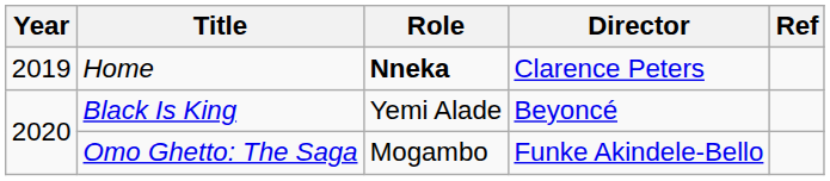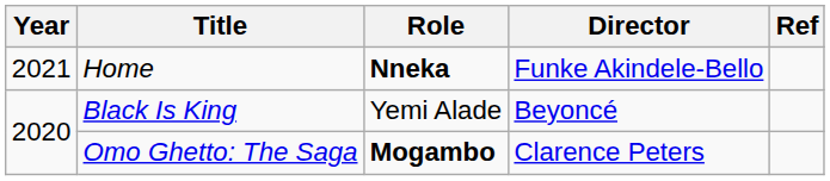 <table class="wikitable">
 <tr>
 <th>Year</th>
 <th>Title</th>
 <th>Role</th>
 <th>Director</th>
 <th>Ref</th>
 </tr>
 <tr>
-<td>2019</td>
+<td>2021</td>
 <td><em>Home</em></td>
 <td><strong>Nneka</strong></td>
-<td><a href='#'>Clarence Peters</a></td>
+<td><a href='#'>Funke Akindele-Bello</a></td>
 <td></td>
 </tr>
 <tr>
 <td rowspan="2">2020</td>
 <td><em><a href='#'>Black Is King</a></em></td>
 <td>Yemi Alade</td>
 <td><a href='#'>Beyoncé</a></td>
 <td></td>
 </tr>
 <tr>
 <td><em><a href='#'>Omo Ghetto: The Saga</a></em></td>
-<td>Mogambo</td>
-<td><a href='#'>Funke Akindele-Bello</a></td>
+<td><strong>Mogambo</strong></td>
+<td><a href='#'>Clarence Peters</a></td>
 <td></td>
 </tr>
 </table>
